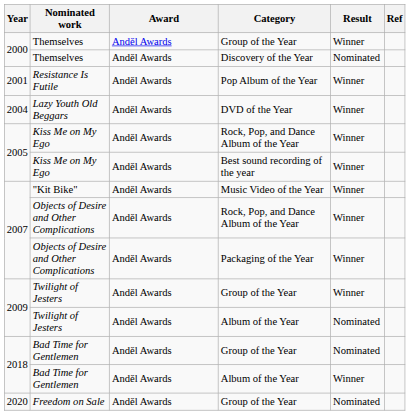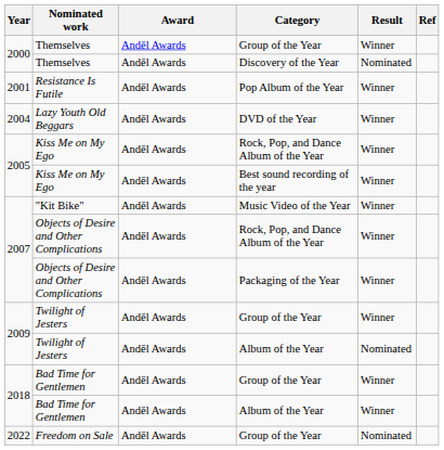 <table class="wikitable">
 <tr>
 <th width="1">Year</th>
 <th width="120">Nominated work</th>
 <th width="200">Award</th>
 <th width="200">Category</th>
 <th width="75">Result</th>
 <th width="1">Ref</th>
 </tr>
 <tr>
 <td rowspan=2>2000</td>
 <td>Themselves</td>
 <td><a href='#'>Anděl Awards</a></td>
 <td>Group of the Year</td>
 <td>Winner</td>
 <td></td>
 </tr>
 <tr>
 <td>Themselves</td>
 <td>Anděl Awards</td>
 <td>Discovery of the Year</td>
 <td>Nominated</td>
 <td></td>
 </tr>
 <tr>
 <td>2001</td>
 <td><em>Resistance Is Futile</em></td>
 <td>Anděl Awards</td>
 <td>Pop Album of the Year</td>
 <td>Winner</td>
 <td></td>
 </tr>
 <tr>
 <td>2004</td>
 <td><em>Lazy Youth Old Beggars</em></td>
 <td>Anděl Awards</td>
 <td>DVD of the Year</td>
 <td>Winner</td>
 <td></td>
 </tr>
 <tr>
 <td rowspan=2>2005</td>
 <td><em>Kiss Me on My Ego</em></td>
 <td>Anděl Awards</td>
 <td>Rock, Pop, and Dance Album of the Year</td>
 <td>Winner</td>
 <td></td>
 </tr>
 <tr>
 <td><em>Kiss Me on My Ego</em></td>
 <td>Anděl Awards</td>
 <td>Best sound recording of the year</td>
 <td>Winner</td>
 <td></td>
 </tr>
 <tr>
 <td rowspan=3>2007</td>
 <td>"Kit Bike"</td>
 <td>Anděl Awards</td>
 <td>Music Video of the Year</td>
 <td>Winner</td>
 <td></td>
 </tr>
 <tr>
 <td><em>Objects of Desire and Other Complications</em></td>
 <td>Anděl Awards</td>
 <td>Rock, Pop, and Dance Album of the Year</td>
 <td>Winner</td>
 <td></td>
 </tr>
 <tr>
 <td><em>Objects of Desire and Other Complications</em></td>
 <td>Anděl Awards</td>
 <td>Packaging of the Year</td>
 <td>Winner</td>
 <td></td>
 </tr>
 <tr>
 <td rowspan=2>2009</td>
 <td><em>Twilight of Jesters</em></td>
 <td>Anděl Awards</td>
 <td>Group of the Year</td>
 <td>Winner</td>
 <td></td>
 </tr>
 <tr>
 <td><em>Twilight of Jesters</em></td>
 <td>Anděl Awards</td>
 <td>Album of the Year</td>
 <td>Nominated</td>
 <td></td>
 </tr>
 <tr>
 <td rowspan=2>2018</td>
 <td><em>Bad Time for Gentlemen</em></td>
 <td>Anděl Awards</td>
 <td>Group of the Year</td>
-<td>Nominated</td>
+<td>Winner</td>
 <td></td>
 </tr>
 <tr>
 <td><em>Bad Time for Gentlemen</em></td>
 <td>Anděl Awards</td>
 <td>Album of the Year</td>
 <td>Winner</td>
 <td></td>
 </tr>
 <tr>
-<td>2020</td>
+<td>2022</td>
 <td><em>Freedom on Sale</em></td>
 <td>Anděl Awards</td>
 <td>Group of the Year</td>
 <td>Nominated</td>
 <td></td>
 </tr>
 </table>
